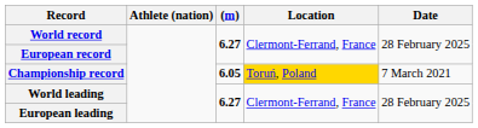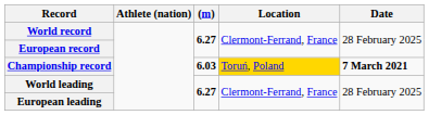 <table class="wikitable">
 <tr>
 <th scope="col">Record</th>
 <th scope="col">Athlete (nation)</th>
 <th scope="col"> (<a href='#'>m</a>)</th>
 <th scope="col">Location</th>
 <th scope="col">Date</th>
 </tr>
 <tr>
 <th scope="row"><a href='#'>World record</a></th>
 <td rowspan="5"></td>
 <td rowspan="2" align="center"><strong>6.27</strong></td>
 <td rowspan="2"><a href='#'>Clermont-Ferrand</a>, <a href='#'>France</a></td>
 <td rowspan="2">28 February 2025</td>
 </tr>
 <tr>
 <th scope="row"><a href='#'>European record</a></th>
 </tr>
 <tr>
 <th scope="row"><a href='#'>Championship record</a></th>
-<td align="center"><strong>6.05</strong></td>
+<td align="center"><strong>6.03</strong></td>
 <td style="background: gold;"><a href='#'>Toruń</a>, <a href='#'>Poland</a></td>
-<td>7 March 2021</td>
+<td><strong>7 March 2021</strong></td>
 </tr>
 <tr>
 <th scope="row">World leading</th>
 <td rowspan="2" align="center"><strong>6.27</strong></td>
 <td rowspan="2"><a href='#'>Clermont-Ferrand</a>, <a href='#'>France</a></td>
 <td rowspan="2">28 February 2025</td>
 </tr>
 <tr>
 <th scope="row">European leading</th>
 </tr>
 </table>
